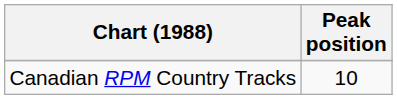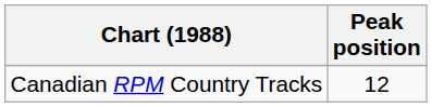 <table class="wikitable">
 <tr>
 <th align="left">Chart (1988)</th>
 <th aligh="center">Peak<br>position</th>
 </tr>
 <tr>
 </tr>
 <tr>
 <td align="left">Canadian <em><a href='#'>RPM</a></em> Country Tracks</td>
-<td align="center">10</td>
+<td align="center">12</td>
 </tr>
 </table>
